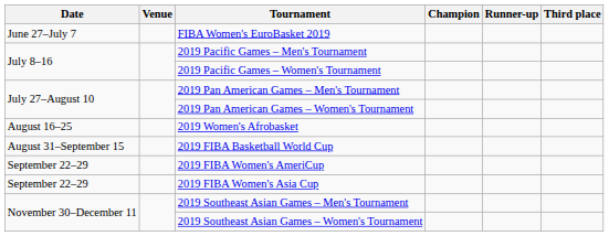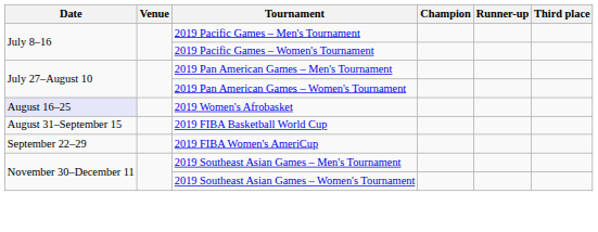 <table class="wikitable" style="font-size:90%">
 <tr>
 <th>Date</th>
 <th>Venue</th>
 <th>Tournament</th>
 <th> Champion</th>
 <th> Runner-up</th>
 <th> Third place</th>
-</tr>
-<tr>
-<td>June 27–July 7</td>
-<td><br></td>
-<td><a href='#'>FIBA Women's EuroBasket 2019</a></td>
-<td><strong></strong></td>
-<td></td>
-<td></td>
 </tr>
 <tr>
 <td rowspan=2>July 8–16</td>
 <td rowspan=2></td>
 <td><a href='#'>2019 Pacific Games – Men's Tournament</a></td>
 <td><strong></strong></td>
 <td></td>
 <td></td>
 </tr>
 <tr>
 <td><a href='#'>2019 Pacific Games – Women's Tournament</a></td>
 <td><strong></strong></td>
 <td></td>
 <td></td>
 </tr>
 <tr>
 <td rowspan=2>July 27–August 10</td>
 <td rowspan=2></td>
 <td><a href='#'>2019 Pan American Games – Men's Tournament</a></td>
 <td><strong></strong></td>
 <td></td>
 <td></td>
 </tr>
 <tr>
 <td><a href='#'>2019 Pan American Games – Women's Tournament</a></td>
 <td><strong></strong></td>
 <td></td>
 <td></td>
 </tr>
 <tr>
-<td>August 16–25</td>
+<td style="background: lavender;">August 16–25</td>
 <td></td>
 <td><a href='#'>2019 Women's Afrobasket</a></td>
 <td><strong></strong></td>
 <td></td>
 <td></td>
 </tr>
 <tr>
 <td>August 31–September 15</td>
 <td></td>
 <td><a href='#'>2019 FIBA Basketball World Cup</a></td>
 <td><strong></strong></td>
 <td></td>
 <td></td>
 </tr>
 <tr>
 <td>September 22–29</td>
 <td></td>
 <td><a href='#'>2019 FIBA Women's AmeriCup</a></td>
 <td><strong></strong></td>
 <td></td>
 <td></td>
 </tr>
 <tr>
-<td>September 22–29</td>
-<td></td>
-<td><a href='#'>2019 FIBA Women's Asia Cup</a></td>
-<td><strong></strong></td>
-<td></td>
-<td></td>
-</tr>
-<tr>
 <td rowspan="2">November 30–December 11</td>
 <td rowspan="2"></td>
 <td><a href='#'>2019 Southeast Asian Games – Men's Tournament</a></td>
 <td><strong></strong></td>
 <td></td>
 <td></td>
 </tr>
 <tr>
 <td><a href='#'>2019 Southeast Asian Games – Women's Tournament</a></td>
 <td><strong></strong></td>
 <td></td>
 <td></td>
 </tr>
 </table>
